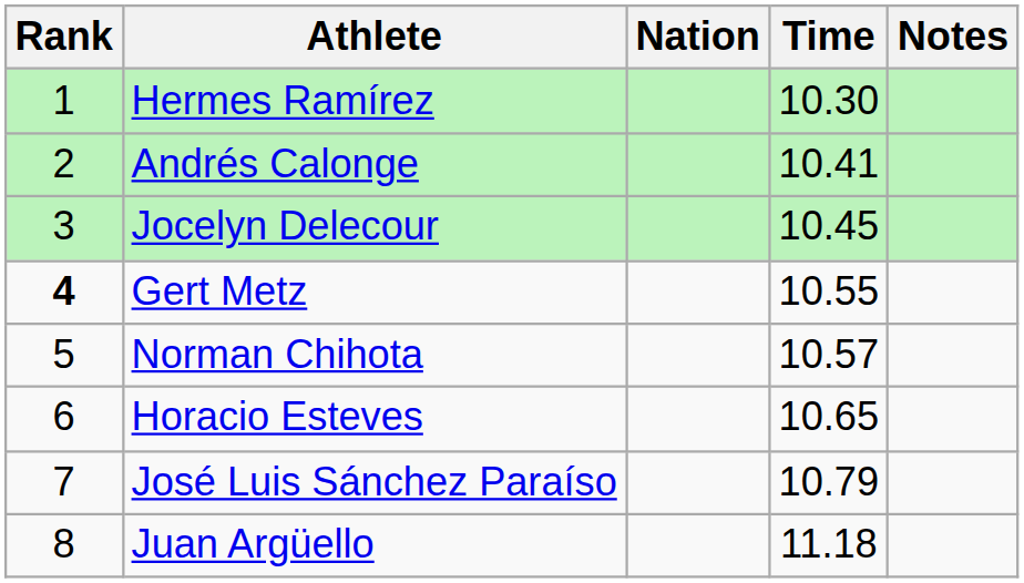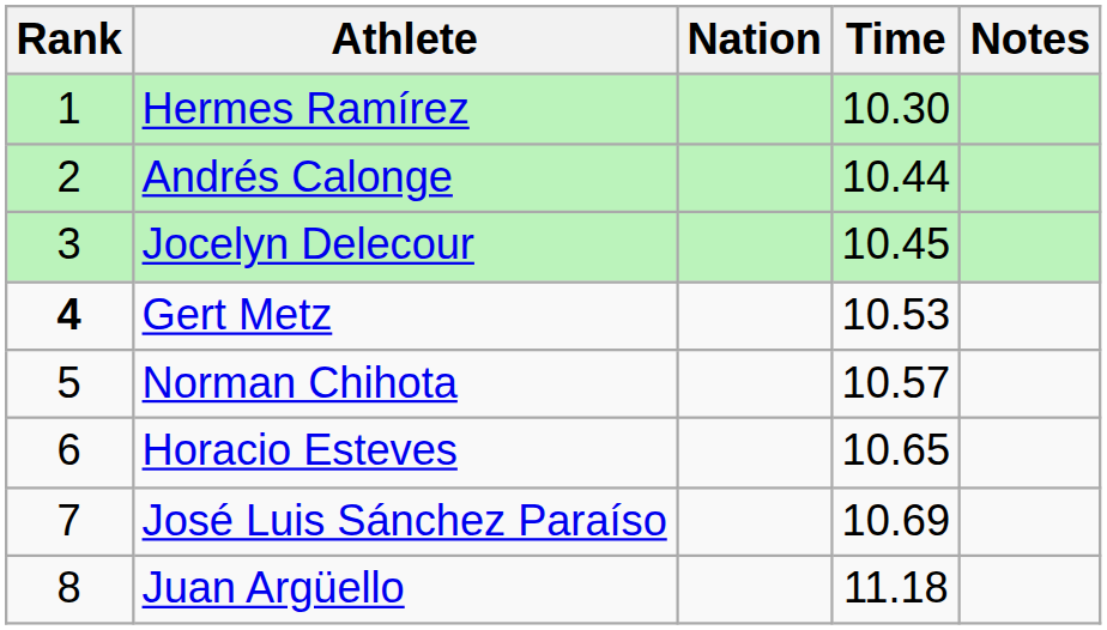 <table class="wikitable sortable" style="text-align:center">
 <tr>
 <th>Rank</th>
 <th>Athlete</th>
 <th>Nation</th>
 <th>Time</th>
 <th>Notes</th>
 </tr>
 <tr bgcolor=bbf3bb>
 <td>1</td>
 <td align=left><a href='#'>Hermes Ramírez</a></td>
 <td align=left></td>
 <td>10.30</td>
 <td></td>
 </tr>
 <tr bgcolor=bbf3bb>
 <td>2</td>
 <td align=left><a href='#'>Andrés Calonge</a></td>
 <td align=left></td>
-<td>10.41</td>
+<td>10.44</td>
 <td></td>
 </tr>
 <tr bgcolor=bbf3bb>
 <td>3</td>
 <td align=left><a href='#'>Jocelyn Delecour</a></td>
 <td align=left></td>
 <td>10.45</td>
 <td></td>
 </tr>
 <tr>
 <td><strong>4</strong></td>
 <td align=left><a href='#'>Gert Metz</a></td>
 <td align=left></td>
-<td>10.55</td>
+<td>10.53</td>
 <td></td>
 </tr>
 <tr>
 <td>5</td>
 <td align=left><a href='#'>Norman Chihota</a></td>
 <td align=left></td>
 <td>10.57</td>
 <td></td>
 </tr>
 <tr>
 <td>6</td>
 <td align=left><a href='#'>Horacio Esteves</a></td>
 <td align=left></td>
 <td>10.65</td>
 <td></td>
 </tr>
 <tr>
 <td>7</td>
 <td align=left><a href='#'>José Luis Sánchez Paraíso</a></td>
 <td align=left></td>
-<td>10.79</td>
+<td>10.69</td>
 <td></td>
 </tr>
 <tr>
 <td>8</td>
 <td align=left><a href='#'>Juan Argüello</a></td>
 <td align=left></td>
 <td>11.18</td>
 <td></td>
 </tr>
 </table>
